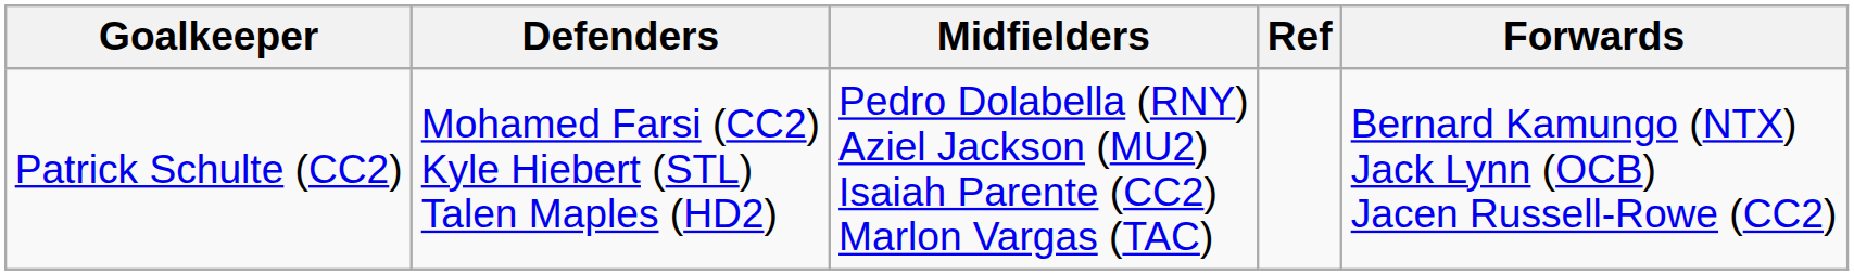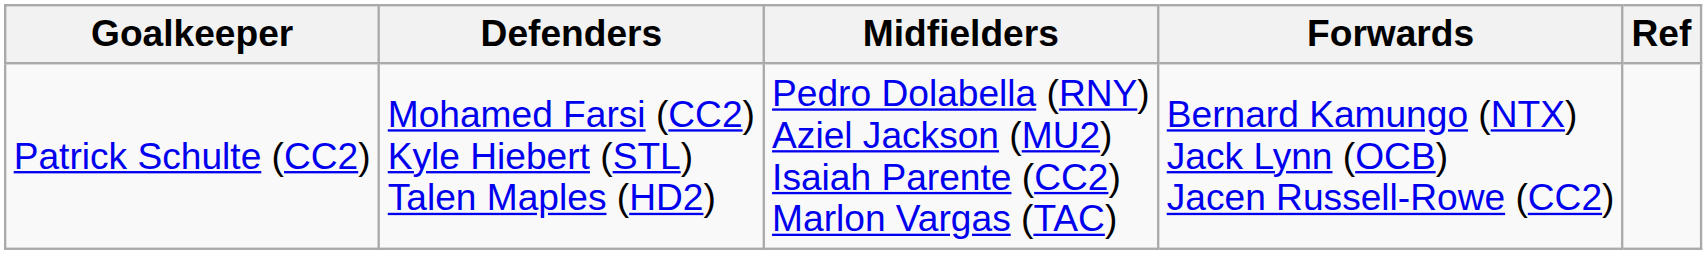 <table class="wikitable">
 <tr style="background:#cccccc;">
 <th>Goalkeeper</th>
 <th>Defenders</th>
 <th>Midfielders</th>
+<th>Forwards</th>
 <th>Ref</th>
-<th>Forwards</th>
 </tr>
 <tr>
 <td> <a href='#'>Patrick Schulte</a> (<a href='#'>CC2</a>)</td>
 <td> <a href='#'>Mohamed Farsi</a> (<a href='#'>CC2</a>)<br> <a href='#'>Kyle Hiebert</a> (<a href='#'>STL</a>)<br> <a href='#'>Talen Maples</a> (<a href='#'>HD2</a>)</td>
 <td> <a href='#'>Pedro Dolabella</a> (<a href='#'>RNY</a>)<br> <a href='#'>Aziel Jackson</a> (<a href='#'>MU2</a>)<br> <a href='#'>Isaiah Parente</a> (<a href='#'>CC2</a>)<br> <a href='#'>Marlon Vargas</a> (<a href='#'>TAC</a>)</td>
+<td> <a href='#'>Bernard Kamungo</a> (<a href='#'>NTX</a>)<br> <a href='#'>Jack Lynn</a> (<a href='#'>OCB</a>)<br> <a href='#'>Jacen Russell-Rowe</a> (<a href='#'>CC2</a>)</td>
 <td align=center></td>
-<td> <a href='#'>Bernard Kamungo</a> (<a href='#'>NTX</a>)<br> <a href='#'>Jack Lynn</a> (<a href='#'>OCB</a>)<br> <a href='#'>Jacen Russell-Rowe</a> (<a href='#'>CC2</a>)</td>
 </tr>
 </table>
